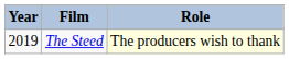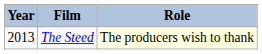 <table class="wikitable" style="font-size:95%;">
 <tr>
 <th style="background:#B0C4DE;">Year</th>
 <th style="background:#B0C4DE;">Film</th>
 <th style="background:#B0C4DE;">Role</th>
 </tr>
 <tr>
-<td>2019</td>
+<td>2013</td>
 <td><em><a href='#'>The Steed</a></em></td>
 <td style="background: lightyellow;">The producers wish to thank</td>
 </tr>
 </table>
